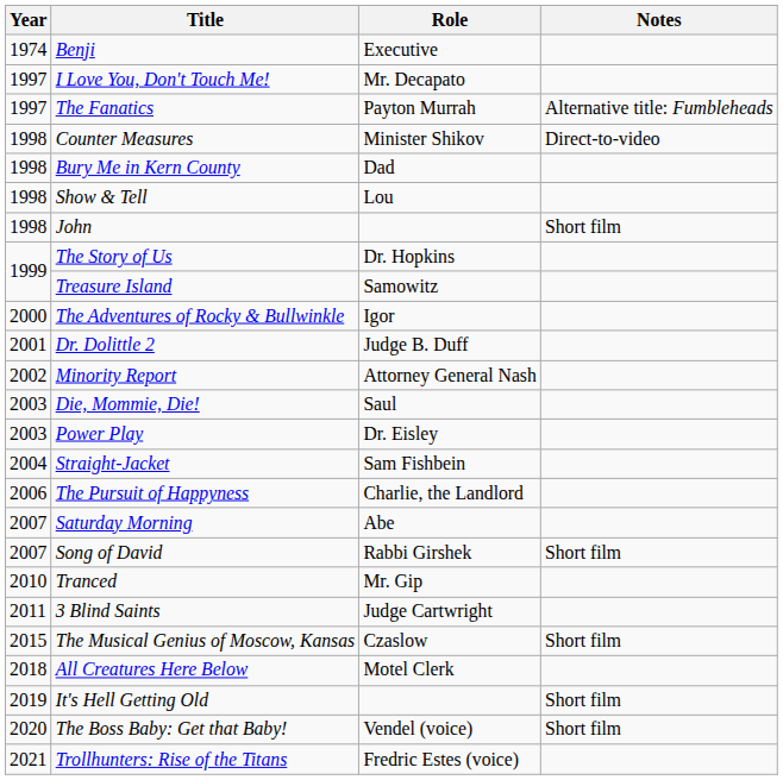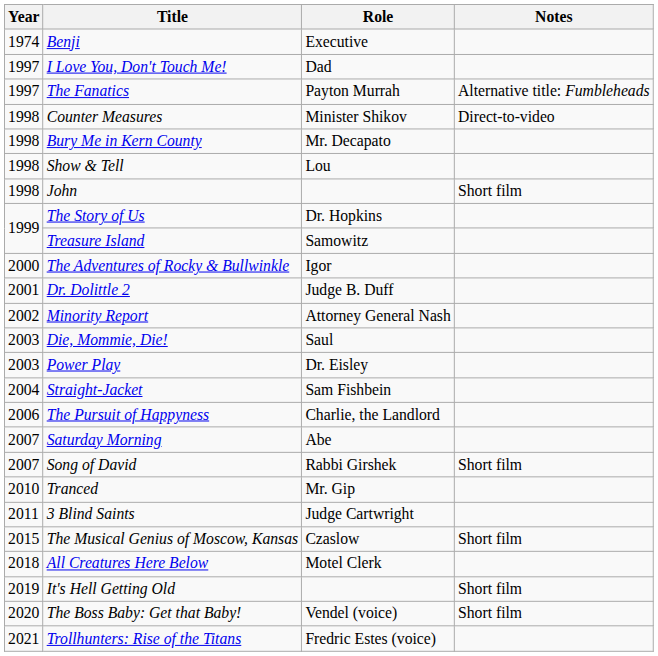 <table class="wikitable sortable">
 <tr>
 <th>Year</th>
 <th>Title</th>
 <th>Role</th>
 <th>Notes</th>
 </tr>
 <tr>
 <td>1974</td>
 <td><em><a href='#'>Benji</a></em></td>
 <td>Executive</td>
 <td></td>
 </tr>
 <tr>
 <td>1997</td>
 <td><em><a href='#'>I Love You, Don't Touch Me!</a></em></td>
-<td>Mr. Decapato</td>
+<td>Dad</td>
 <td></td>
 </tr>
 <tr>
 <td>1997</td>
 <td><em><a href='#'>The Fanatics</a></em></td>
 <td>Payton Murrah</td>
 <td>Alternative title: <em>Fumbleheads</em></td>
 </tr>
 <tr>
 <td>1998</td>
 <td><em>Counter Measures</em></td>
 <td>Minister Shikov</td>
 <td>Direct-to-video</td>
 </tr>
 <tr>
 <td>1998</td>
 <td><em><a href='#'>Bury Me in Kern County</a></em></td>
-<td>Dad</td>
+<td>Mr. Decapato</td>
 <td></td>
 </tr>
 <tr>
 <td>1998</td>
 <td><em>Show & Tell </em></td>
 <td>Lou</td>
 <td></td>
 </tr>
 <tr>
 <td>1998</td>
 <td><em>John</em></td>
 <td></td>
 <td>Short film</td>
 </tr>
 <tr>
 <td rowspan="2">1999</td>
 <td><em><a href='#'>The Story of Us</a></em></td>
 <td>Dr. Hopkins</td>
 <td></td>
 </tr>
 <tr>
 <td><em><a href='#'>Treasure Island</a></em></td>
 <td>Samowitz</td>
 <td></td>
 </tr>
 <tr>
 <td>2000</td>
 <td><em><a href='#'>The Adventures of Rocky & Bullwinkle</a></em></td>
 <td>Igor</td>
 <td></td>
 </tr>
 <tr>
 <td>2001</td>
 <td><em><a href='#'>Dr. Dolittle 2</a></em></td>
 <td>Judge B. Duff</td>
 <td></td>
 </tr>
 <tr>
 <td>2002</td>
 <td><em><a href='#'>Minority Report</a></em></td>
 <td>Attorney General Nash</td>
 <td></td>
 </tr>
 <tr>
 <td>2003</td>
 <td><em><a href='#'>Die, Mommie, Die!</a></em></td>
 <td>Saul</td>
 <td></td>
 </tr>
 <tr>
 <td>2003</td>
 <td><em><a href='#'>Power Play</a></em></td>
 <td>Dr. Eisley</td>
 <td></td>
 </tr>
 <tr>
 <td>2004</td>
 <td><em><a href='#'>Straight-Jacket</a></em></td>
 <td>Sam Fishbein</td>
 <td></td>
 </tr>
 <tr>
 <td>2006</td>
 <td><em><a href='#'>The Pursuit of Happyness</a></em></td>
 <td>Charlie, the Landlord</td>
 <td></td>
 </tr>
 <tr>
 <td>2007</td>
 <td><em><a href='#'>Saturday Morning</a></em></td>
 <td>Abe</td>
 <td></td>
 </tr>
 <tr>
 <td>2007</td>
 <td><em>Song of David</em></td>
 <td>Rabbi Girshek</td>
 <td>Short film</td>
 </tr>
 <tr>
 <td>2010</td>
 <td><em>Tranced</em></td>
 <td>Mr. Gip</td>
 <td></td>
 </tr>
 <tr>
 <td>2011</td>
 <td><em>3 Blind Saints</em></td>
 <td>Judge Cartwright</td>
 <td></td>
 </tr>
 <tr>
 <td>2015</td>
 <td><em>The Musical Genius of Moscow, Kansas</em></td>
 <td>Czaslow</td>
 <td>Short film</td>
 </tr>
 <tr>
 <td>2018</td>
 <td><em><a href='#'>All Creatures Here Below</a></em></td>
 <td>Motel Clerk</td>
 <td></td>
 </tr>
 <tr>
 <td>2019</td>
 <td><em>It's Hell Getting Old</em></td>
 <td></td>
 <td>Short film</td>
 </tr>
 <tr>
 <td>2020</td>
 <td><em>The Boss Baby: Get that Baby!</em></td>
 <td>Vendel (voice)</td>
 <td>Short film</td>
 </tr>
 <tr>
 <td>2021</td>
 <td><em><a href='#'>Trollhunters: Rise of the Titans</a></em></td>
 <td>Fredric Estes (voice)</td>
 <td></td>
 </tr>
 </table>
